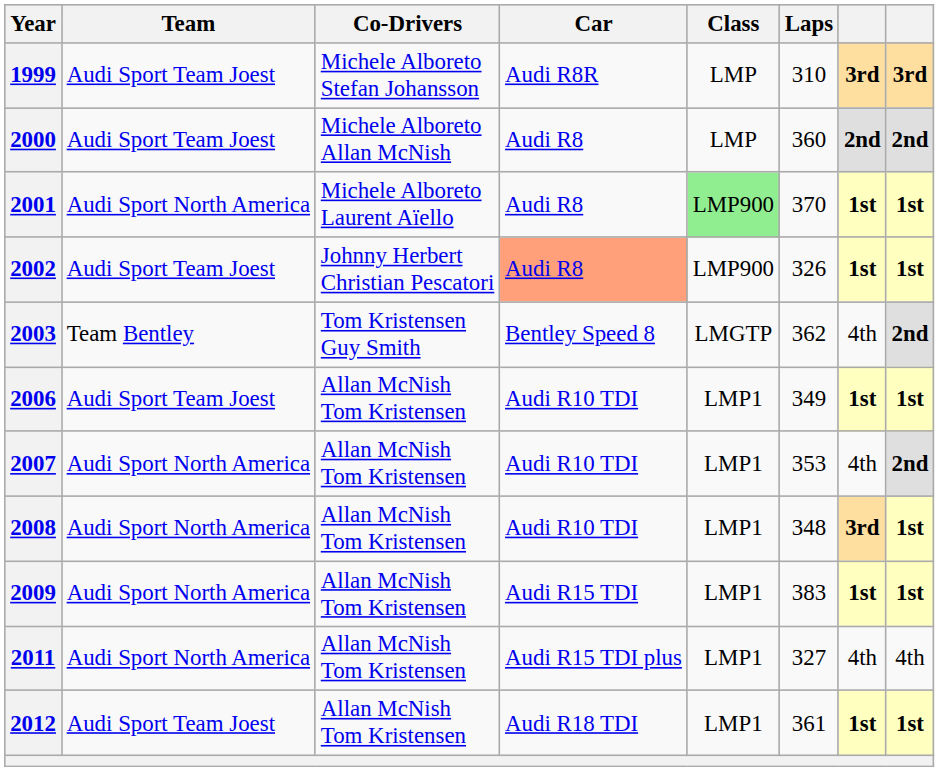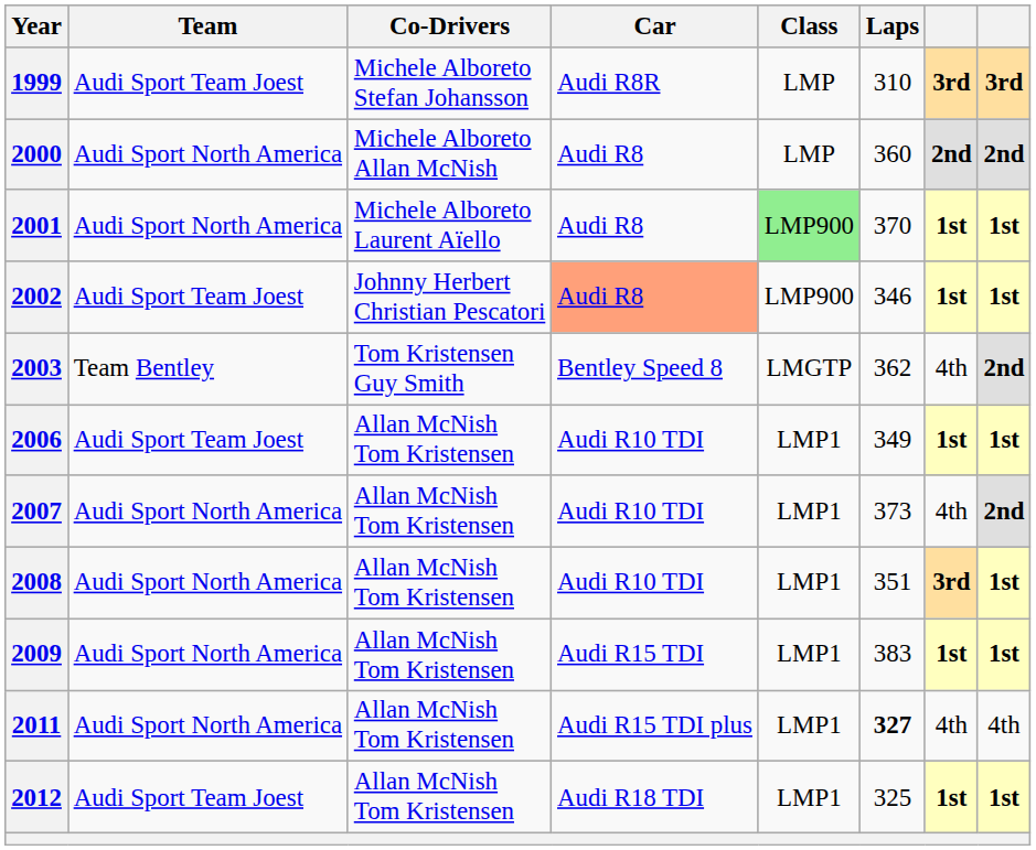 <table class="wikitable" style="text-align:center; font-size:90%">
 <tr>
 <th>Year</th>
 <th>Team</th>
 <th>Co-Drivers</th>
 <th>Car</th>
 <th>Class</th>
 <th>Laps</th>
 <th></th>
 <th></th>
 </tr>
 <tr>
 <th><a href='#'>1999</a></th>
 <td align="left"> <a href='#'>Audi Sport Team Joest</a></td>
 <td align="left"> <a href='#'>Michele Alboreto</a><br> <a href='#'>Stefan Johansson</a></td>
 <td align="left"><a href='#'>Audi R8R</a></td>
 <td>LMP</td>
 <td>310</td>
 <td style="background:#FFDF9F;"><strong>3rd</strong></td>
 <td style="background:#FFDF9F;"><strong>3rd</strong></td>
 </tr>
 <tr>
 <th><a href='#'>2000</a></th>
-<td align="left"> <a href='#'>Audi Sport Team Joest</a></td>
+<td align="left"> <a href='#'>Audi Sport North America</a></td>
 <td align="left"> <a href='#'>Michele Alboreto</a><br> <a href='#'>Allan McNish</a></td>
 <td align="left"><a href='#'>Audi R8</a></td>
 <td>LMP</td>
 <td>360</td>
 <td style="background:#DFDFDF;"><strong>2nd</strong></td>
 <td style="background:#DFDFDF;"><strong>2nd</strong></td>
 </tr>
 <tr>
 <th><a href='#'>2001</a></th>
 <td align="left"> <a href='#'>Audi Sport North America</a></td>
 <td align="left"> <a href='#'>Michele Alboreto</a><br> <a href='#'>Laurent Aïello</a></td>
 <td align="left"><a href='#'>Audi R8</a></td>
 <td style="background: lightgreen;">LMP900</td>
 <td>370</td>
 <td style="background:#FFFFBF;"><strong>1st</strong></td>
 <td style="background:#FFFFBF;"><strong>1st</strong></td>
 </tr>
 <tr>
 <th><a href='#'>2002</a></th>
 <td align="left"> <a href='#'>Audi Sport Team Joest</a></td>
 <td align="left"> <a href='#'>Johnny Herbert</a><br> <a href='#'>Christian Pescatori</a></td>
 <td align="left" style="background: lightsalmon;"><a href='#'>Audi R8</a></td>
 <td>LMP900</td>
-<td>326</td>
+<td>346</td>
 <td style="background:#FFFFBF;"><strong>1st</strong></td>
 <td style="background:#FFFFBF;"><strong>1st</strong></td>
 </tr>
 <tr>
 <th><a href='#'>2003</a></th>
 <td align="left"> Team <a href='#'>Bentley</a></td>
 <td align="left"> <a href='#'>Tom Kristensen</a><br> <a href='#'>Guy Smith</a></td>
 <td align="left"><a href='#'>Bentley Speed 8</a></td>
 <td>LMGTP</td>
 <td>362</td>
 <td>4th</td>
 <td style="background:#DFDFDF;"><strong>2nd</strong></td>
 </tr>
 <tr>
 <th><a href='#'>2006</a></th>
 <td align="left"> <a href='#'>Audi Sport Team Joest</a></td>
 <td align="left"> <a href='#'>Allan McNish</a><br> <a href='#'>Tom Kristensen</a></td>
 <td align="left"><a href='#'>Audi R10 TDI</a></td>
 <td>LMP1</td>
 <td>349</td>
 <td style="background:#FFFFBF;"><strong>1st</strong></td>
 <td style="background:#FFFFBF;"><strong>1st</strong></td>
 </tr>
 <tr>
 <th><a href='#'>2007</a></th>
 <td align="left"> <a href='#'>Audi Sport North America</a></td>
 <td align="left"> <a href='#'>Allan McNish</a><br> <a href='#'>Tom Kristensen</a></td>
 <td align="left"><a href='#'>Audi R10 TDI</a></td>
 <td>LMP1</td>
-<td>353</td>
+<td>373</td>
 <td>4th</td>
 <td style="background:#DFDFDF;"><strong>2nd</strong></td>
 </tr>
 <tr>
 <th><a href='#'>2008</a></th>
 <td align="left"> <a href='#'>Audi Sport North America</a></td>
 <td align="left"> <a href='#'>Allan McNish</a><br> <a href='#'>Tom Kristensen</a></td>
 <td align="left"><a href='#'>Audi R10 TDI</a></td>
 <td>LMP1</td>
-<td>348</td>
+<td>351</td>
 <td style="background:#FFDF9F;"><strong>3rd</strong></td>
 <td style="background:#FFFFBF;"><strong>1st</strong></td>
 </tr>
 <tr>
 <th><a href='#'>2009</a></th>
 <td align="left"> <a href='#'>Audi Sport North America</a></td>
 <td align="left"> <a href='#'>Allan McNish</a><br> <a href='#'>Tom Kristensen</a></td>
 <td align="left"><a href='#'>Audi R15 TDI</a></td>
 <td>LMP1</td>
 <td>383</td>
 <td style="background:#FFFFBF;"><strong>1st</strong></td>
 <td style="background:#FFFFBF;"><strong>1st</strong></td>
 </tr>
 <tr>
 <th><a href='#'>2011</a></th>
 <td align="left"> <a href='#'>Audi Sport North America</a></td>
 <td align="left"> <a href='#'>Allan McNish</a><br> <a href='#'>Tom Kristensen</a></td>
 <td align="left"><a href='#'>Audi R15 TDI plus</a></td>
 <td>LMP1</td>
-<td>327</td>
+<td><strong>327</strong></td>
 <td>4th</td>
 <td>4th</td>
 </tr>
 <tr>
 <th><a href='#'>2012</a></th>
 <td align="left"> <a href='#'>Audi Sport Team Joest</a></td>
 <td align="left"> <a href='#'>Allan McNish</a><br> <a href='#'>Tom Kristensen</a></td>
 <td align="left"><a href='#'>Audi R18 TDI</a></td>
 <td>LMP1</td>
-<td>361</td>
+<td>325</td>
 <td style="background:#FFFFBF;"><strong>1st</strong></td>
 <td style="background:#FFFFBF;"><strong>1st</strong></td>
 </tr>
 <tr>
 <th colspan="8"></th>
 </tr>
 </table>
